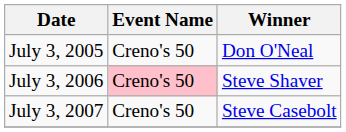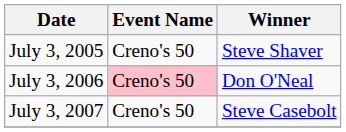 <table class="wikitable">
 <tr>
 <th>Date</th>
 <th>Event Name</th>
 <th>Winner</th>
 </tr>
 <tr>
 <td>July 3, 2005</td>
 <td>Creno's 50</td>
-<td><a href='#'>Don O'Neal</a></td>
+<td><a href='#'>Steve Shaver</a></td>
 </tr>
 <tr>
 <td>July 3, 2006</td>
 <td style="background: pink;">Creno's 50</td>
-<td><a href='#'>Steve Shaver</a></td>
+<td><a href='#'>Don O'Neal</a></td>
 </tr>
 <tr>
 <td>July 3, 2007</td>
 <td>Creno's 50</td>
 <td><a href='#'>Steve Casebolt</a></td>
 </tr>
 <tr>
 </tr>
 </table>
